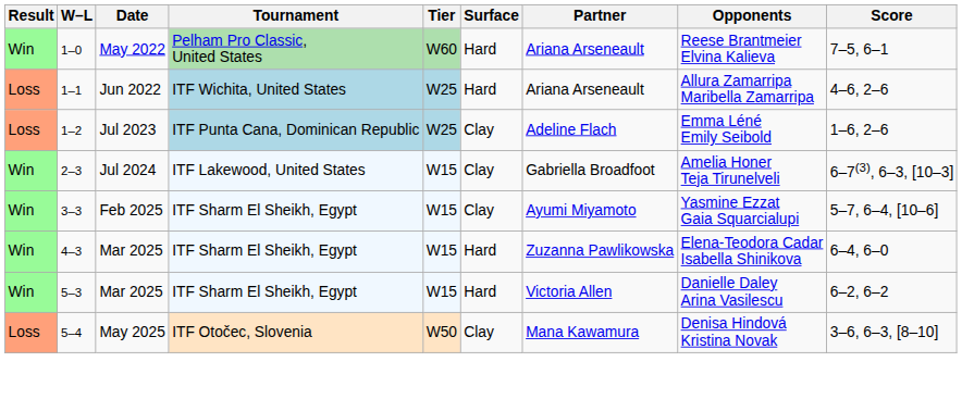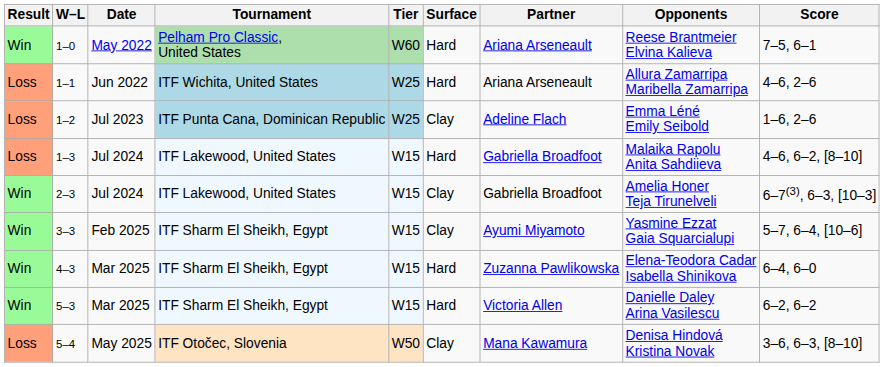 <table class="sortable wikitable">
 <tr>
 <th>Result</th>
 <th class="unsortable">W–L</th>
 <th>Date</th>
 <th>Tournament</th>
 <th>Tier</th>
 <th>Surface</th>
 <th>Partner</th>
 <th>Opponents</th>
 <th class="unsortable">Score</th>
 </tr>
 <tr>
 <td style="background:#98FB98;">Win</td>
 <td><small>1–0</small></td>
 <td><a href='#'>May 2022</a></td>
 <td style="background:#addfad;"><a href='#'>Pelham Pro Classic</a>,<br> United States</td>
 <td style="background:#addfad;">W60</td>
 <td>Hard</td>
 <td> <a href='#'>Ariana Arseneault</a></td>
 <td> <a href='#'>Reese Brantmeier</a> <br>  <a href='#'>Elvina Kalieva</a></td>
 <td>7–5, 6–1</td>
 </tr>
 <tr>
 <td style="background:#ffa07a;">Loss</td>
 <td><small>1–1</small></td>
 <td>Jun 2022</td>
 <td style="background:lightblue;">ITF Wichita, United States</td>
 <td style="background:lightblue;">W25</td>
 <td>Hard</td>
 <td> Ariana Arseneault</td>
 <td> <a href='#'>Allura Zamarripa</a> <br>  <a href='#'>Maribella Zamarripa</a></td>
 <td>4–6, 2–6</td>
 </tr>
 <tr>
 <td style="background:#ffa07a;">Loss</td>
 <td><small>1–2</small></td>
 <td>Jul 2023</td>
 <td style="background:lightblue;">ITF Punta Cana, Dominican Republic</td>
 <td style="background:lightblue;">W25</td>
 <td>Clay</td>
 <td> <a href='#'>Adeline Flach</a></td>
 <td> <a href='#'>Emma Léné</a> <br>  <a href='#'>Emily Seibold</a></td>
 <td>1–6, 2–6</td>
+</tr>
+<tr>
+<td style="background:#ffa07a;">Loss</td>
+<td><small>1–3</small></td>
+<td>Jul 2024</td>
+<td style="background:#f0f8ff;">ITF Lakewood, United States</td>
+<td style="background:#f0f8ff;">W15</td>
+<td>Hard</td>
+<td> <a href='#'>Gabriella Broadfoot</a></td>
+<td> <a href='#'>Malaika Rapolu</a> <br>  <a href='#'>Anita Sahdiieva</a></td>
+<td>4–6, 6–2, [8–10]</td>
 </tr>
 <tr>
 <td style="background:#98FB98;">Win</td>
 <td><small>2–3</small></td>
 <td>Jul 2024</td>
 <td style="background:#f0f8ff;">ITF Lakewood, United States</td>
 <td style="background:#f0f8ff;">W15</td>
 <td>Clay</td>
 <td> Gabriella Broadfoot</td>
 <td> <a href='#'>Amelia Honer</a> <br>  <a href='#'>Teja Tirunelveli</a></td>
 <td>6–7<sup>(3)</sup>, 6–3, [10–3]</td>
 </tr>
 <tr>
 <td style="background:#98FB98;">Win</td>
 <td><small>3–3</small></td>
 <td>Feb 2025</td>
 <td style="background:#f0f8ff;">ITF Sharm El Sheikh, Egypt</td>
 <td style="background:#f0f8ff;">W15</td>
 <td>Clay</td>
 <td> <a href='#'>Ayumi Miyamoto</a></td>
 <td> <a href='#'>Yasmine Ezzat</a> <br>  <a href='#'>Gaia Squarcialupi</a></td>
 <td>5–7, 6–4, [10–6]</td>
 </tr>
 <tr>
 <td style="background:#98FB98;">Win</td>
 <td><small>4–3</small></td>
 <td>Mar 2025</td>
 <td style="background:#f0f8ff;">ITF Sharm El Sheikh, Egypt</td>
 <td style="background:#f0f8ff;">W15</td>
 <td>Hard</td>
 <td> <a href='#'>Zuzanna Pawlikowska</a></td>
 <td> <a href='#'>Elena-Teodora Cadar</a> <br>  <a href='#'>Isabella Shinikova</a></td>
 <td>6–4, 6–0</td>
 </tr>
 <tr>
 <td style="background:#98FB98;">Win</td>
 <td><small>5–3</small></td>
 <td>Mar 2025</td>
 <td style="background:#f0f8ff;">ITF Sharm El Sheikh, Egypt</td>
 <td style="background:#f0f8ff;">W15</td>
 <td>Hard</td>
 <td> <a href='#'>Victoria Allen</a></td>
 <td> <a href='#'>Danielle Daley</a> <br>  <a href='#'>Arina Vasilescu</a></td>
 <td>6–2, 6–2</td>
 </tr>
 <tr>
 <td style="background:#ffa07a;">Loss</td>
 <td><small>5–4</small></td>
 <td>May 2025</td>
 <td style="background:#ffe4c4;">ITF Otočec, Slovenia</td>
 <td style="background:#ffe4c4;">W50</td>
 <td>Clay</td>
 <td> <a href='#'>Mana Kawamura</a></td>
 <td> <a href='#'>Denisa Hindová</a> <br> <a href='#'>Kristina Novak</a></td>
 <td>3–6, 6–3, [8–10]</td>
 </tr>
 </table>
